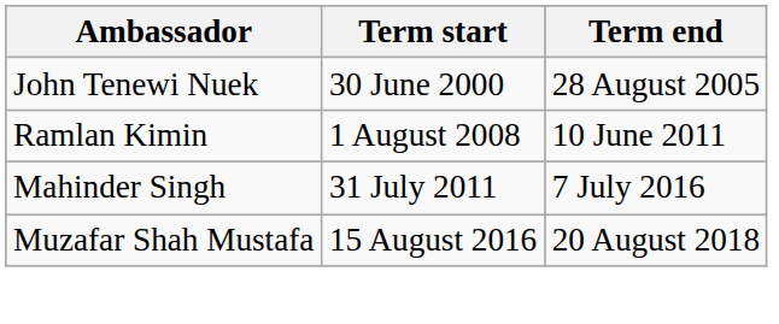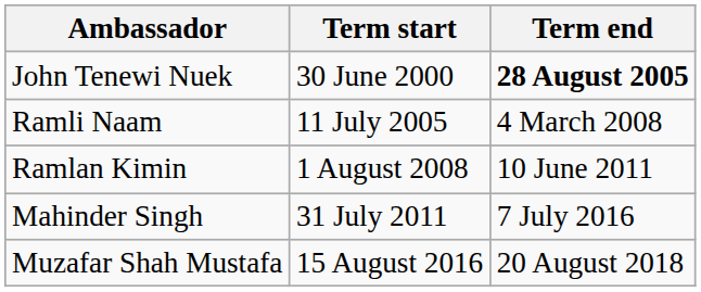 <table class=wikitable>
 <tr>
 <th>Ambassador</th>
 <th>Term start</th>
 <th>Term end</th>
 </tr>
 <tr>
 <td>John Tenewi Nuek</td>
 <td>30 June 2000</td>
-<td>28 August 2005</td>
+<td><strong>28 August 2005</strong></td>
+</tr>
+<tr>
+<td>Ramli Naam</td>
+<td>11 July 2005</td>
+<td>4 March 2008</td>
 </tr>
 <tr>
 <td>Ramlan Kimin</td>
 <td>1 August 2008</td>
 <td>10 June 2011</td>
 </tr>
 <tr>
 <td>Mahinder Singh</td>
 <td>31 July 2011</td>
 <td>7 July 2016</td>
 </tr>
 <tr>
 <td>Muzafar Shah Mustafa</td>
 <td>15 August 2016</td>
 <td>20 August 2018</td>
 </tr>
 </table>
